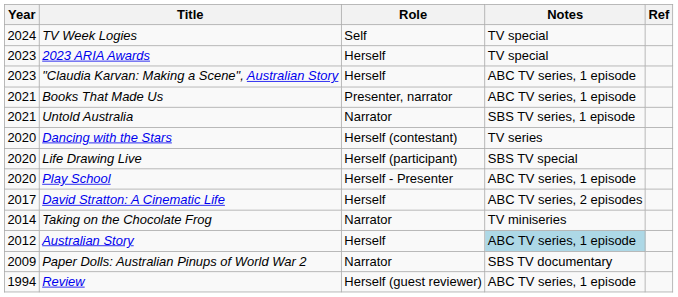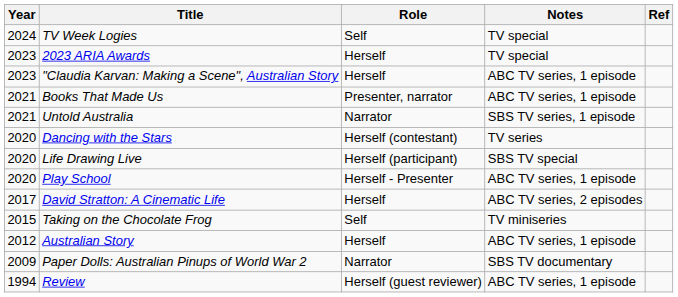 <table class="wikitable sortable">
 <tr>
 <th>Year</th>
 <th>Title</th>
 <th>Role</th>
 <th>Notes</th>
 <th>Ref</th>
 </tr>
 <tr>
 <td>2024</td>
 <td><em>TV Week Logies</em></td>
 <td>Self</td>
 <td>TV special</td>
 <td></td>
 </tr>
 <tr>
 <td>2023</td>
 <td><em><a href='#'>2023 ARIA Awards</a></em></td>
 <td>Herself</td>
 <td>TV special</td>
 <td></td>
 </tr>
 <tr>
 <td>2023</td>
 <td><em>"Claudia Karvan: Making a Scene", <a href='#'>Australian Story</a></em></td>
 <td>Herself</td>
 <td>ABC TV series, 1 episode</td>
 <td></td>
 </tr>
 <tr>
 <td>2021</td>
 <td><em>Books That Made Us</em></td>
 <td>Presenter, narrator</td>
 <td>ABC TV series, 1 episode</td>
 <td></td>
 </tr>
 <tr>
 <td>2021</td>
 <td><em>Untold Australia</em></td>
 <td>Narrator</td>
 <td>SBS TV series, 1 episode</td>
 <td></td>
 </tr>
 <tr>
 <td>2020</td>
 <td><em><a href='#'>Dancing with the Stars</a></em></td>
 <td>Herself (contestant)</td>
 <td>TV series</td>
 <td></td>
 </tr>
 <tr>
 <td>2020</td>
 <td><em>Life Drawing Live</em></td>
 <td>Herself (participant)</td>
 <td>SBS TV special</td>
 <td></td>
 </tr>
 <tr>
 <td>2020</td>
 <td><em><a href='#'>Play School</a></em></td>
 <td>Herself - Presenter</td>
 <td>ABC TV series, 1 episode</td>
 <td></td>
 </tr>
 <tr>
 <td>2017</td>
 <td><em><a href='#'>David Stratton: A Cinematic Life</a></em></td>
 <td>Herself</td>
 <td>ABC TV series, 2 episodes</td>
 <td></td>
 </tr>
 <tr>
-<td>2014</td>
+<td>2015</td>
 <td><em>Taking on the Chocolate Frog</em></td>
-<td>Narrator</td>
+<td>Self</td>
 <td>TV miniseries</td>
 <td></td>
 </tr>
 <tr>
 <td>2012</td>
 <td><em><a href='#'>Australian Story</a></em></td>
 <td>Herself</td>
-<td style="background: lightblue;">ABC TV series, 1 episode</td>
+<td>ABC TV series, 1 episode</td>
 <td></td>
 </tr>
 <tr>
 <td>2009</td>
 <td><em>Paper Dolls: Australian Pinups of World War 2</em></td>
 <td>Narrator</td>
 <td>SBS TV documentary</td>
 <td></td>
 </tr>
 <tr>
 <td>1994</td>
 <td><em><a href='#'>Review</a></em></td>
 <td>Herself (guest reviewer)</td>
 <td>ABC TV series, 1 episode</td>
 <td></td>
 </tr>
 </table>
